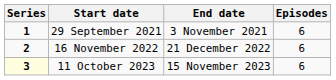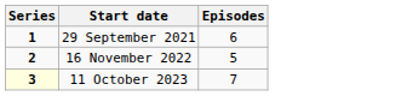 <table class="wikitable" style="text-align:center;">
 <tr>
 <th>Series</th>
 <th>Start date</th>
-<th>End date</th>
 <th>Episodes</th>
 </tr>
 <tr>
 <td><strong>1</strong></td>
 <td>29 September 2021</td>
-<td>3 November 2021</td>
 <td>6</td>
 </tr>
 <tr>
 <td><strong>2</strong></td>
 <td>16 November 2022</td>
-<td>21 December 2022</td>
-<td>6</td>
+<td>5</td>
 </tr>
 <tr>
 <td style="background: lightyellow;"><strong>3</strong></td>
 <td>11 October 2023</td>
-<td>15 November 2023</td>
-<td>6</td>
+<td>7</td>
 </tr>
 </table>
